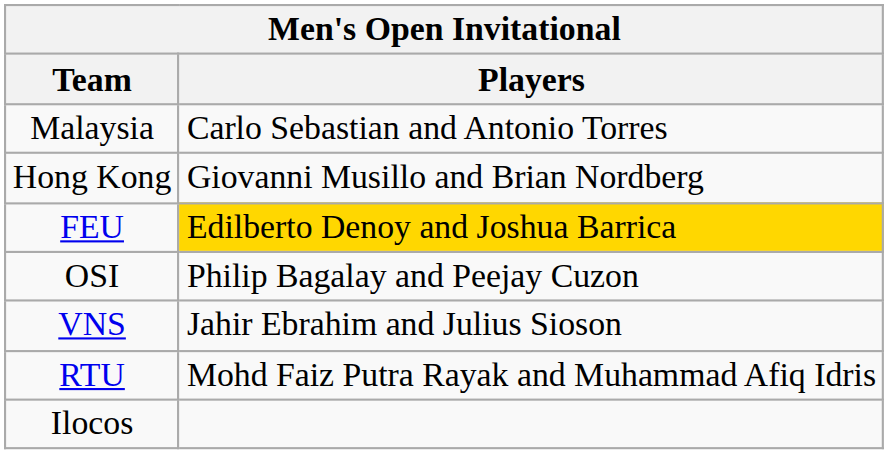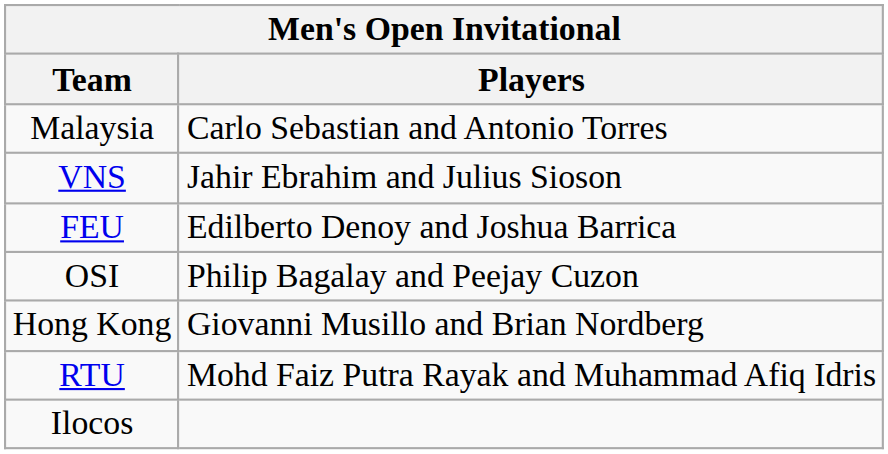 <table class="wikitable" style="text-align:left; line-height:16px; width:auto;">
 <tr>
 <th colspan=2>Men's Open Invitational</th>
 </tr>
 <tr>
 <th>Team</th>
 <th>Players</th>
 </tr>
 <tr>
 <td style="text-align:center;">Malaysia</td>
 <td>Carlo Sebastian and Antonio Torres</td>
 </tr>
 <tr>
-<td style="text-align:center;">Hong Kong</td>
-<td>Giovanni Musillo and Brian Nordberg</td>
+<td style="text-align:center;"><a href='#'>VNS</a></td>
+<td>Jahir Ebrahim and Julius Sioson</td>
 </tr>
 <tr>
 <td style="text-align:center;"><a href='#'>FEU</a></td>
-<td style="background: gold;">Edilberto Denoy and Joshua Barrica</td>
+<td>Edilberto Denoy and Joshua Barrica</td>
 </tr>
 <tr>
 <td style="text-align:center;">OSI</td>
 <td>Philip Bagalay and Peejay Cuzon</td>
 </tr>
 <tr>
-<td style="text-align:center;"><a href='#'>VNS</a></td>
-<td>Jahir Ebrahim and Julius Sioson</td>
+<td style="text-align:center;">Hong Kong</td>
+<td>Giovanni Musillo and Brian Nordberg</td>
 </tr>
 <tr>
 <td style="text-align:center;"><a href='#'>RTU</a></td>
 <td>Mohd Faiz Putra Rayak and Muhammad Afiq Idris</td>
 </tr>
 <tr>
 <td style="text-align:center;">Ilocos</td>
 <td></td>
 </tr>
 </table>
